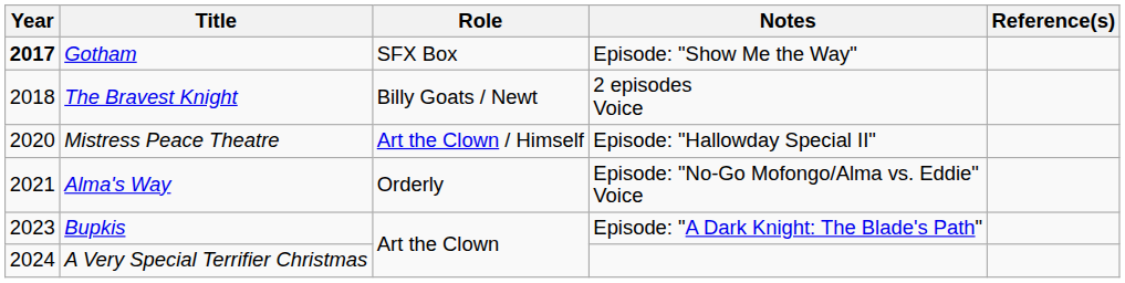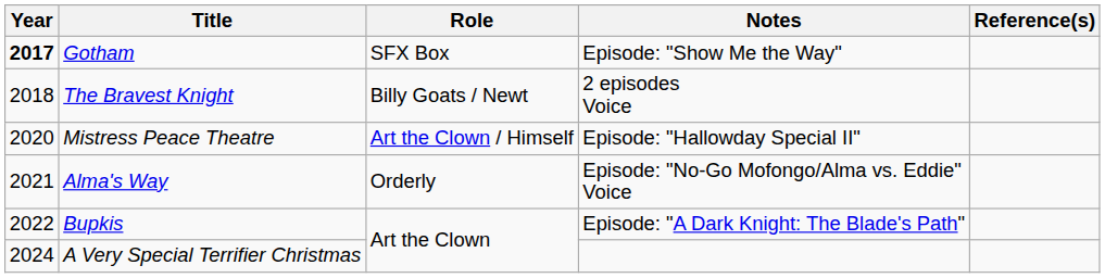 <table class="wikitable sortable">
 <tr>
 <th>Year</th>
 <th>Title</th>
 <th>Role</th>
 <th class="unsortable">Notes</th>
 <th class="unsortable">Reference(s)</th>
 </tr>
 <tr>
 <td><strong>2017</strong></td>
 <td><em><a href='#'>Gotham</a></em></td>
 <td>SFX Box</td>
 <td>Episode: "Show Me the Way"</td>
 <td></td>
 </tr>
 <tr>
 <td>2018</td>
 <td><em><a href='#'>The Bravest Knight</a></em></td>
 <td>Billy Goats / Newt</td>
 <td>2 episodes<br>Voice</td>
 <td></td>
 </tr>
 <tr>
 <td>2020</td>
 <td><em>Mistress Peace Theatre</em></td>
 <td><a href='#'>Art the Clown</a> / Himself</td>
 <td>Episode: "Hallowday Special II"</td>
 <td></td>
 </tr>
 <tr>
 <td>2021</td>
 <td><em><a href='#'>Alma's Way</a></em></td>
 <td>Orderly</td>
 <td>Episode: "No-Go Mofongo/Alma vs. Eddie"<br>Voice</td>
 <td></td>
 </tr>
 <tr>
-<td>2023</td>
+<td>2022</td>
 <td><em><a href='#'>Bupkis</a></em></td>
 <td rowspan="2">Art the Clown</td>
 <td>Episode: "<a href='#'>A Dark Knight: The Blade's Path</a>"</td>
 <td></td>
 </tr>
 <tr>
 <td>2024</td>
 <td><em>A Very Special Terrifier Christmas</em></td>
 <td></td>
 <td></td>
 </tr>
 </table>
